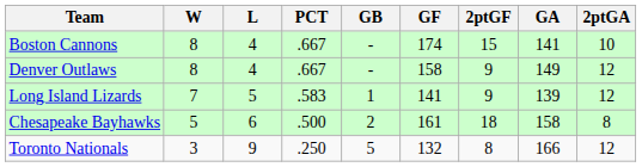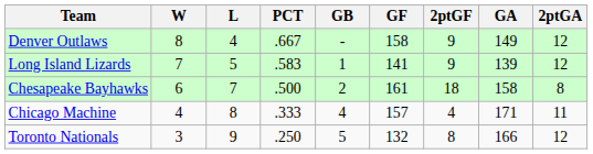 <table class="wikitable">
 <tr>
 <th>Team</th>
 <th width=50px>W</th>
 <th width=50px>L</th>
 <th width=50px>PCT</th>
 <th width=50px>GB</th>
 <th width=50px>GF</th>
 <th width=50px>2ptGF</th>
 <th width=50px>GA</th>
 <th width=50px>2ptGA</th>
-</tr>
-<tr align="center" bgcolor="#ccffcc">
-<td align="left"><a href='#'>Boston Cannons</a></td>
-<td>8</td>
-<td>4</td>
-<td>.667</td>
-<td>-</td>
-<td>174</td>
-<td>15</td>
-<td>141</td>
-<td>10</td>
 </tr>
 <tr align="center"  bgcolor="#ccffcc">
 <td align="left"><a href='#'>Denver Outlaws</a></td>
 <td>8</td>
 <td>4</td>
 <td>.667</td>
 <td>-</td>
 <td>158</td>
 <td>9</td>
 <td>149</td>
 <td>12</td>
 </tr>
 <tr align="center"  bgcolor="#ccffcc">
 <td align="left"><a href='#'>Long Island Lizards</a></td>
 <td>7</td>
 <td>5</td>
 <td>.583</td>
 <td>1</td>
 <td>141</td>
 <td>9</td>
 <td>139</td>
 <td>12</td>
 </tr>
 <tr align="center" bgcolor="#ccffcc">
 <td align="left"><a href='#'>Chesapeake Bayhawks</a></td>
-<td>5</td>
 <td>6</td>
+<td>7</td>
 <td>.500</td>
 <td>2</td>
 <td>161</td>
 <td>18</td>
 <td>158</td>
 <td>8</td>
+</tr>
+<tr align="center">
+<td align="left"><a href='#'>Chicago Machine</a></td>
+<td>4</td>
+<td>8</td>
+<td>.333</td>
+<td>4</td>
+<td>157</td>
+<td>4</td>
+<td>171</td>
+<td>11</td>
 </tr>
 <tr align="center">
 <td align="left"><a href='#'>Toronto Nationals</a></td>
 <td>3</td>
 <td>9</td>
 <td>.250</td>
 <td>5</td>
 <td>132</td>
 <td>8</td>
 <td>166</td>
 <td>12</td>
 </tr>
 </table>
